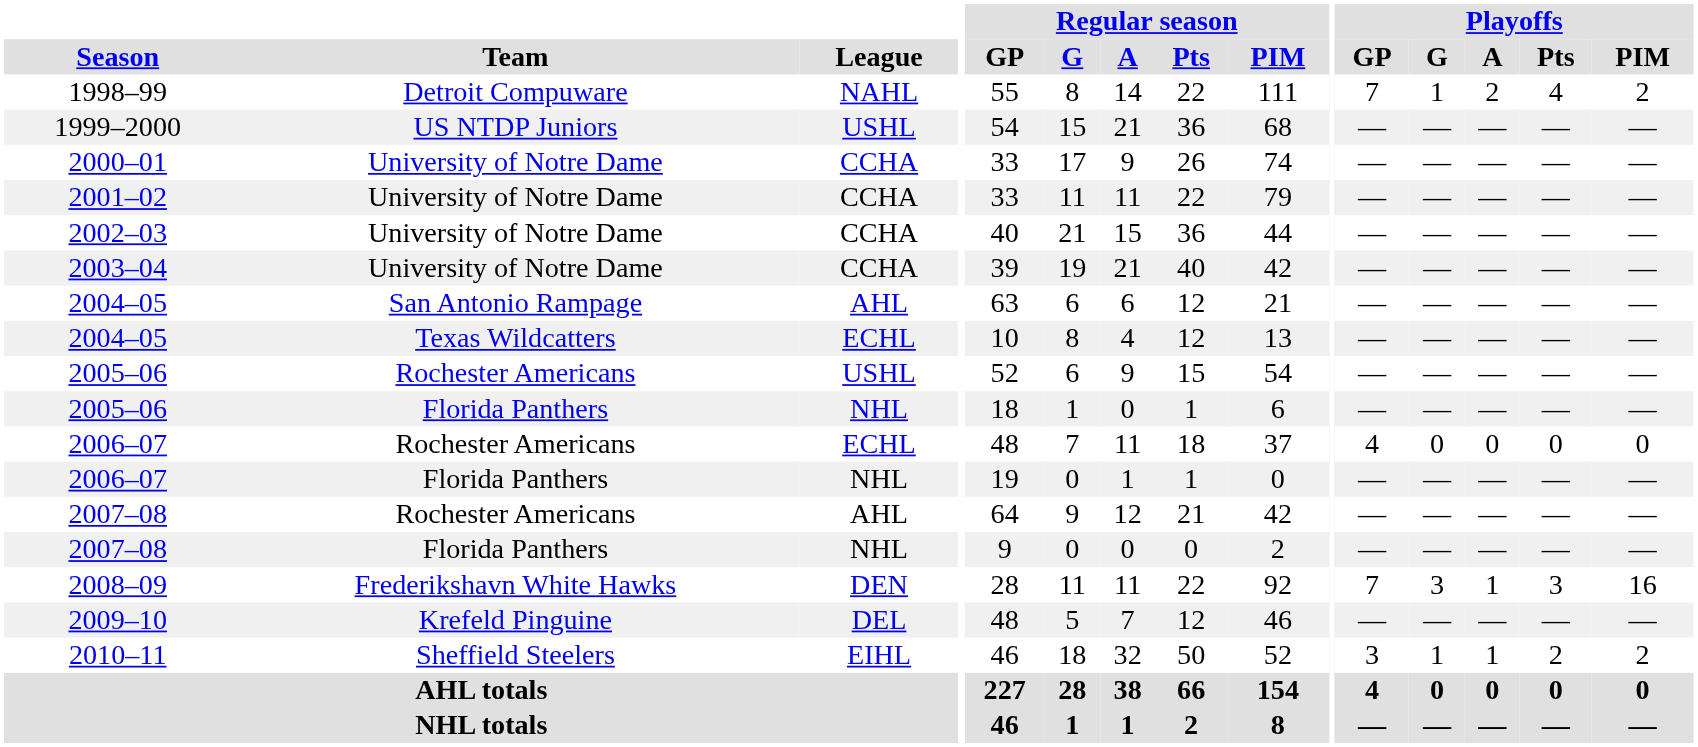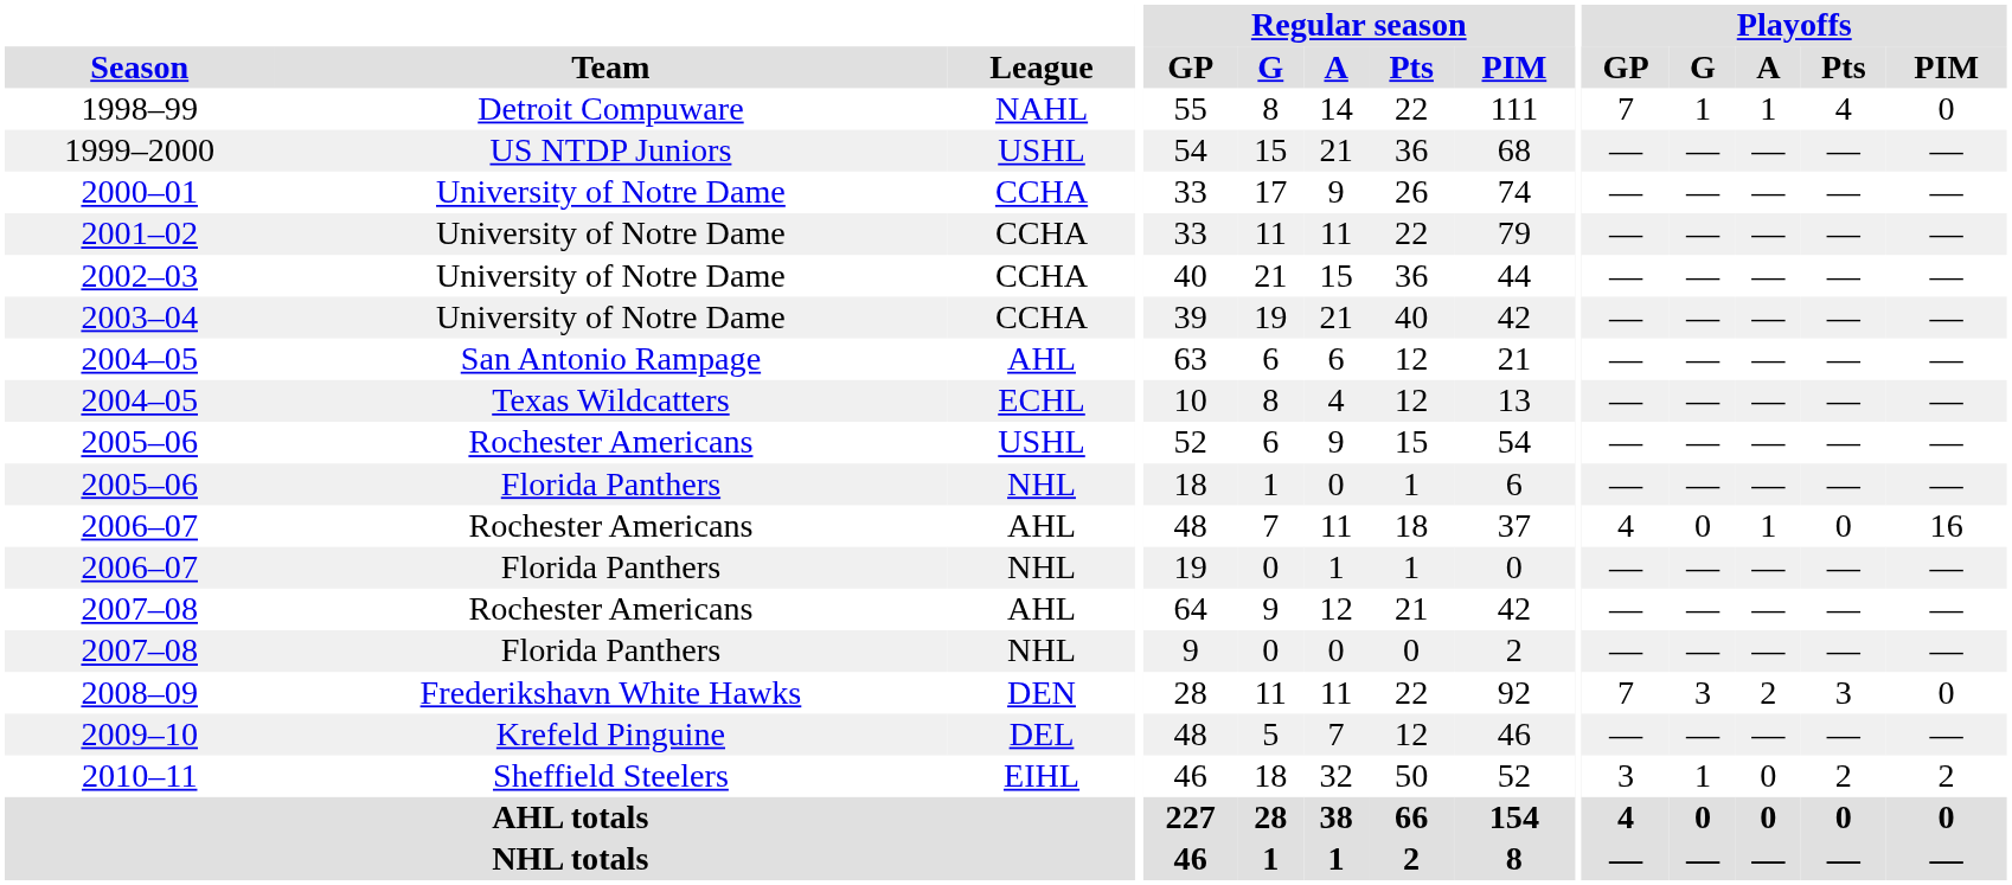 <table border="0" cellpadding="1" cellspacing="0" style="text-align:center; width:60em">
 <tr bgcolor="#e0e0e0">
 <th colspan="3" bgcolor="#ffffff"></th>
 <th rowspan="99" bgcolor="#ffffff"></th>
 <th colspan="5"><a href='#'>Regular season</a></th>
 <th rowspan="99" bgcolor="#ffffff"></th>
 <th colspan="5"><a href='#'>Playoffs</a></th>
 </tr>
 <tr bgcolor="#e0e0e0">
 <th><a href='#'>Season</a></th>
 <th>Team</th>
 <th>League</th>
 <th>GP</th>
 <th><a href='#'>G</a></th>
 <th><a href='#'>A</a></th>
 <th><a href='#'>Pts</a></th>
 <th><a href='#'>PIM</a></th>
 <th>GP</th>
 <th>G</th>
 <th>A</th>
 <th>Pts</th>
 <th>PIM</th>
 </tr>
 <tr>
 <td>1998–99</td>
 <td><a href='#'>Detroit Compuware</a></td>
 <td><a href='#'>NAHL</a></td>
 <td>55</td>
 <td>8</td>
 <td>14</td>
 <td>22</td>
 <td>111</td>
 <td>7</td>
 <td>1</td>
-<td>2</td>
+<td>1</td>
 <td>4</td>
-<td>2</td>
+<td>0</td>
 </tr>
 <tr bgcolor="#f0f0f0">
 <td>1999–2000</td>
 <td><a href='#'>US NTDP Juniors</a></td>
 <td><a href='#'>USHL</a></td>
 <td>54</td>
 <td>15</td>
 <td>21</td>
 <td>36</td>
 <td>68</td>
 <td>—</td>
 <td>—</td>
 <td>—</td>
 <td>—</td>
 <td>—</td>
 </tr>
 <tr>
 <td><a href='#'>2000–01</a></td>
 <td><a href='#'>University of Notre Dame</a></td>
 <td><a href='#'>CCHA</a></td>
 <td>33</td>
 <td>17</td>
 <td>9</td>
 <td>26</td>
 <td>74</td>
 <td>—</td>
 <td>—</td>
 <td>—</td>
 <td>—</td>
 <td>—</td>
 </tr>
 <tr bgcolor="#f0f0f0">
 <td><a href='#'>2001–02</a></td>
 <td>University of Notre Dame</td>
 <td>CCHA</td>
 <td>33</td>
 <td>11</td>
 <td>11</td>
 <td>22</td>
 <td>79</td>
 <td>—</td>
 <td>—</td>
 <td>—</td>
 <td>—</td>
 <td>—</td>
 </tr>
 <tr>
 <td><a href='#'>2002–03</a></td>
 <td>University of Notre Dame</td>
 <td>CCHA</td>
 <td>40</td>
 <td>21</td>
 <td>15</td>
 <td>36</td>
 <td>44</td>
 <td>—</td>
 <td>—</td>
 <td>—</td>
 <td>—</td>
 <td>—</td>
 </tr>
 <tr bgcolor="#f0f0f0">
 <td><a href='#'>2003–04</a></td>
 <td>University of Notre Dame</td>
 <td>CCHA</td>
 <td>39</td>
 <td>19</td>
 <td>21</td>
 <td>40</td>
 <td>42</td>
 <td>—</td>
 <td>—</td>
 <td>—</td>
 <td>—</td>
 <td>—</td>
 </tr>
 <tr>
 <td><a href='#'>2004–05</a></td>
 <td><a href='#'>San Antonio Rampage</a></td>
 <td><a href='#'>AHL</a></td>
 <td>63</td>
 <td>6</td>
 <td>6</td>
 <td>12</td>
 <td>21</td>
 <td>—</td>
 <td>—</td>
 <td>—</td>
 <td>—</td>
 <td>—</td>
 </tr>
 <tr bgcolor="#f0f0f0">
 <td><a href='#'>2004–05</a></td>
 <td><a href='#'>Texas Wildcatters</a></td>
 <td><a href='#'>ECHL</a></td>
 <td>10</td>
 <td>8</td>
 <td>4</td>
 <td>12</td>
 <td>13</td>
 <td>—</td>
 <td>—</td>
 <td>—</td>
 <td>—</td>
 <td>—</td>
 </tr>
 <tr>
 <td><a href='#'>2005–06</a></td>
 <td><a href='#'>Rochester Americans</a></td>
 <td><a href='#'>USHL</a></td>
 <td>52</td>
 <td>6</td>
 <td>9</td>
 <td>15</td>
 <td>54</td>
 <td>—</td>
 <td>—</td>
 <td>—</td>
 <td>—</td>
 <td>—</td>
 </tr>
 <tr bgcolor="#f0f0f0">
 <td><a href='#'>2005–06</a></td>
 <td><a href='#'>Florida Panthers</a></td>
 <td><a href='#'>NHL</a></td>
 <td>18</td>
 <td>1</td>
 <td>0</td>
 <td>1</td>
 <td>6</td>
 <td>—</td>
 <td>—</td>
 <td>—</td>
 <td>—</td>
 <td>—</td>
 </tr>
 <tr>
 <td><a href='#'>2006–07</a></td>
 <td>Rochester Americans</td>
-<td><a href='#'>ECHL</a></td>
+<td>AHL</td>
 <td>48</td>
 <td>7</td>
 <td>11</td>
 <td>18</td>
 <td>37</td>
 <td>4</td>
 <td>0</td>
+<td>1</td>
 <td>0</td>
-<td>0</td>
-<td>0</td>
+<td>16</td>
 </tr>
 <tr bgcolor="#f0f0f0">
 <td><a href='#'>2006–07</a></td>
 <td>Florida Panthers</td>
 <td>NHL</td>
 <td>19</td>
 <td>0</td>
 <td>1</td>
 <td>1</td>
 <td>0</td>
 <td>—</td>
 <td>—</td>
 <td>—</td>
 <td>—</td>
 <td>—</td>
 </tr>
 <tr>
 <td><a href='#'>2007–08</a></td>
 <td>Rochester Americans</td>
 <td>AHL</td>
 <td>64</td>
 <td>9</td>
 <td>12</td>
 <td>21</td>
 <td>42</td>
 <td>—</td>
 <td>—</td>
 <td>—</td>
 <td>—</td>
 <td>—</td>
 </tr>
 <tr bgcolor="#f0f0f0">
 <td><a href='#'>2007–08</a></td>
 <td>Florida Panthers</td>
 <td>NHL</td>
 <td>9</td>
 <td>0</td>
 <td>0</td>
 <td>0</td>
 <td>2</td>
 <td>—</td>
 <td>—</td>
 <td>—</td>
 <td>—</td>
 <td>—</td>
 </tr>
 <tr>
 <td><a href='#'>2008–09</a></td>
 <td><a href='#'>Frederikshavn White Hawks</a></td>
 <td><a href='#'>DEN</a></td>
 <td>28</td>
 <td>11</td>
 <td>11</td>
 <td>22</td>
 <td>92</td>
 <td>7</td>
 <td>3</td>
-<td>1</td>
+<td>2</td>
 <td>3</td>
-<td>16</td>
+<td>0</td>
 </tr>
 <tr bgcolor="#f0f0f0">
 <td><a href='#'>2009–10</a></td>
 <td><a href='#'>Krefeld Pinguine</a></td>
 <td><a href='#'>DEL</a></td>
 <td>48</td>
 <td>5</td>
 <td>7</td>
 <td>12</td>
 <td>46</td>
 <td>—</td>
 <td>—</td>
 <td>—</td>
 <td>—</td>
 <td>—</td>
 </tr>
 <tr>
 <td><a href='#'>2010–11</a></td>
 <td><a href='#'>Sheffield Steelers</a></td>
 <td><a href='#'>EIHL</a></td>
 <td>46</td>
 <td>18</td>
 <td>32</td>
 <td>50</td>
 <td>52</td>
 <td>3</td>
 <td>1</td>
-<td>1</td>
+<td>0</td>
 <td>2</td>
 <td>2</td>
 </tr>
 <tr bgcolor="#e0e0e0">
 <th colspan="3">AHL totals</th>
 <th>227</th>
 <th>28</th>
 <th>38</th>
 <th>66</th>
 <th>154</th>
 <th>4</th>
 <th>0</th>
 <th>0</th>
 <th>0</th>
 <th>0</th>
 </tr>
 <tr bgcolor="#e0e0e0">
 <th colspan="3">NHL totals</th>
 <th>46</th>
 <th>1</th>
 <th>1</th>
 <th>2</th>
 <th>8</th>
 <th>—</th>
 <th>—</th>
 <th>—</th>
 <th>—</th>
 <th>—</th>
 </tr>
 </table>
